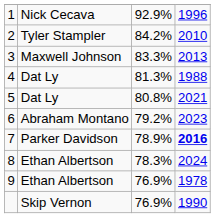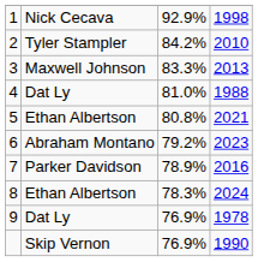 <table class="wikitable">
 <tr>
 </tr>
 <tr>
 <td>1</td>
 <td>Nick Cecava</td>
 <td><abbr>92.9%</abbr></td>
-<td><a href='#'>1996</a></td>
+<td><a href='#'>1998</a></td>
 </tr>
 <tr>
 <td>2</td>
 <td>Tyler Stampler</td>
 <td><abbr>84.2%</abbr></td>
 <td><a href='#'>2010</a></td>
 </tr>
 <tr>
 <td>3</td>
 <td>Maxwell Johnson</td>
 <td><abbr>83.3%</abbr></td>
 <td><a href='#'>2013</a></td>
 </tr>
 <tr>
 <td>4</td>
 <td>Dat Ly</td>
-<td><abbr>81.3%</abbr></td>
+<td><abbr>81.0%</abbr></td>
 <td><a href='#'>1988</a></td>
 </tr>
 <tr>
 <td>5</td>
-<td>Dat Ly</td>
+<td>Ethan Albertson</td>
 <td><abbr>80.8%</abbr></td>
 <td><a href='#'>2021</a></td>
 </tr>
 <tr>
 <td>6</td>
 <td>Abraham Montano</td>
 <td><abbr>79.2%</abbr></td>
 <td><a href='#'>2023</a></td>
 </tr>
 <tr>
 <td>7</td>
 <td>Parker Davidson</td>
 <td><abbr>78.9%</abbr></td>
-<td><strong><a href='#'>2016</a></strong></td>
+<td><a href='#'>2016</a></td>
 </tr>
 <tr>
 <td>8</td>
 <td>Ethan Albertson</td>
 <td><abbr>78.3%</abbr></td>
 <td><a href='#'>2024</a></td>
 </tr>
 <tr>
 <td>9</td>
-<td>Ethan Albertson</td>
+<td>Dat Ly</td>
 <td><abbr>76.9%</abbr></td>
 <td><a href='#'>1978</a></td>
 </tr>
 <tr>
 <td></td>
 <td>Skip Vernon</td>
 <td><abbr>76.9%</abbr></td>
 <td><a href='#'>1990</a></td>
 </tr>
 </table>
